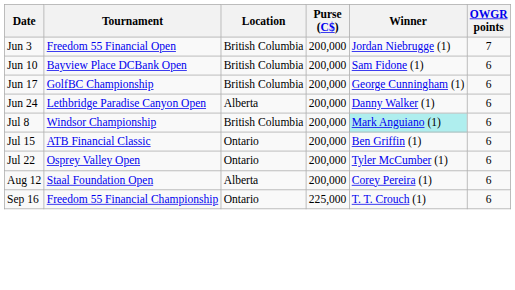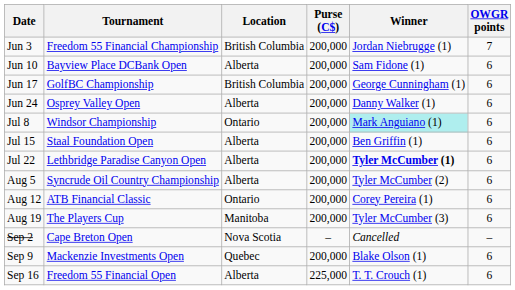 <table class="wikitable" style="font-size:95%">
 <tr>
 <th>Date</th>
 <th>Tournament</th>
 <th>Location</th>
 <th>Purse<br>(<a href='#'>C$</a>)</th>
 <th>Winner</th>
 <th><a href='#'>OWGR</a><br>points</th>
 </tr>
 <tr>
 <td>Jun 3</td>
-<td><a href='#'>Freedom 55 Financial Open</a></td>
+<td><a href='#'>Freedom 55 Financial Championship</a></td>
 <td>British Columbia</td>
 <td align=right>200,000</td>
 <td> <a href='#'>Jordan Niebrugge</a> (1)</td>
 <td align=center>7</td>
 </tr>
 <tr>
 <td>Jun 10</td>
 <td><a href='#'>Bayview Place DCBank Open</a></td>
-<td>British Columbia</td>
+<td>Alberta</td>
 <td align=right>200,000</td>
 <td> <a href='#'>Sam Fidone</a> (1)</td>
 <td align=center>6</td>
 </tr>
 <tr>
 <td>Jun 17</td>
 <td><a href='#'>GolfBC Championship</a></td>
 <td>British Columbia</td>
 <td align=right>200,000</td>
 <td> <a href='#'>George Cunningham</a> (1)</td>
 <td align=center>6</td>
 </tr>
 <tr>
 <td>Jun 24</td>
-<td><a href='#'>Lethbridge Paradise Canyon Open</a></td>
+<td><a href='#'>Osprey Valley Open</a></td>
 <td>Alberta</td>
 <td align=right>200,000</td>
 <td> <a href='#'>Danny Walker</a> (1)</td>
 <td align=center>6</td>
 </tr>
 <tr>
 <td>Jul 8</td>
 <td><a href='#'>Windsor Championship</a></td>
-<td>British Columbia</td>
+<td>Ontario</td>
 <td align=right>200,000</td>
 <td style="background: paleturquoise;"> <a href='#'>Mark Anguiano</a> (1)</td>
 <td align=center>6</td>
 </tr>
 <tr>
 <td>Jul 15</td>
-<td><a href='#'>ATB Financial Classic</a></td>
-<td>Ontario</td>
+<td><a href='#'>Staal Foundation Open</a></td>
+<td>Alberta</td>
 <td align=right>200,000</td>
 <td> <a href='#'>Ben Griffin</a> (1)</td>
 <td align=center>6</td>
 </tr>
 <tr>
 <td>Jul 22</td>
-<td><a href='#'>Osprey Valley Open</a></td>
-<td>Ontario</td>
+<td><a href='#'>Lethbridge Paradise Canyon Open</a></td>
+<td>Alberta</td>
 <td align=right>200,000</td>
-<td> <a href='#'>Tyler McCumber</a> (1)</td>
+<td><strong> <a href='#'>Tyler McCumber</a> (1)</strong></td>
+<td align=center>6</td>
+</tr>
+<tr>
+<td>Aug 5</td>
+<td><a href='#'>Syncrude Oil Country Championship</a></td>
+<td>Alberta</td>
+<td align=right>200,000</td>
+<td> <a href='#'>Tyler McCumber</a> (2)</td>
 <td align=center>6</td>
 </tr>
 <tr>
 <td>Aug 12</td>
-<td><a href='#'>Staal Foundation Open</a></td>
-<td>Alberta</td>
+<td><a href='#'>ATB Financial Classic</a></td>
+<td>Ontario</td>
 <td align=right>200,000</td>
 <td> <a href='#'>Corey Pereira</a> (1)</td>
 <td align=center>6</td>
 </tr>
 <tr>
+<td>Aug 19</td>
+<td><a href='#'>The Players Cup</a></td>
+<td>Manitoba</td>
+<td align=right>200,000</td>
+<td> <a href='#'>Tyler McCumber</a> (3)</td>
+<td align=center>6</td>
+</tr>
+<tr>
+<td><s>Sep 2</s></td>
+<td><a href='#'>Cape Breton Open</a></td>
+<td>Nova Scotia</td>
+<td align=center>–</td>
+<td><em>Cancelled</em></td>
+<td align=center>–</td>
+</tr>
+<tr>
+<td>Sep 9</td>
+<td><a href='#'>Mackenzie Investments Open</a></td>
+<td>Quebec</td>
+<td align=right>200,000</td>
+<td> <a href='#'>Blake Olson</a> (1)</td>
+<td align=center>6</td>
+</tr>
+<tr>
 <td>Sep 16</td>
-<td><a href='#'>Freedom 55 Financial Championship</a></td>
-<td>Ontario</td>
+<td><a href='#'>Freedom 55 Financial Open</a></td>
+<td>Alberta</td>
 <td align=right>225,000</td>
 <td> <a href='#'>T. T. Crouch</a> (1)</td>
 <td align=center>6</td>
 </tr>
 </table>
